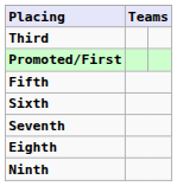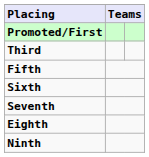 <table class=wikitable>
 <tr>
 </tr>
 <tr style="background: #E6E6FA;">
 <td><strong>Placing</strong></td>
 <td colspan=2 style="text-align:center"><strong>Teams</strong></td>
 </tr>
+<tr style="background: #ccffcc;">
+<td><strong>Promoted/First</strong></td>
+<td><strong></strong></td>
+<td><strong></strong></td>
+</tr>
 <tr>
 <td><strong>Third</strong></td>
 <td></td>
 <td></td>
-</tr>
-<tr style="background: #ccffcc;">
-<td><strong>Promoted/First</strong></td>
-<td><strong></strong></td>
-<td><strong></strong></td>
 </tr>
 <tr>
 <td><strong>Fifth</strong></td>
 <td colspan=2></td>
 </tr>
 <tr>
 <td><strong>Sixth</strong></td>
 <td colspan=2></td>
 </tr>
 <tr>
 <td><strong>Seventh</strong></td>
 <td colspan=2></td>
 </tr>
 <tr>
 <td><strong>Eighth</strong></td>
 <td colspan=2></td>
 </tr>
 <tr>
 <td><strong>Ninth</strong></td>
 <td colspan=2></td>
 </tr>
 </table>
